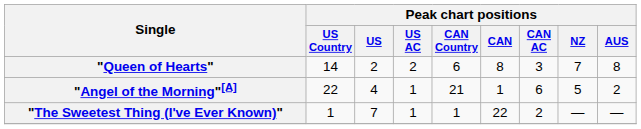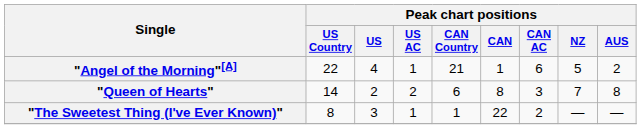 <table class="wikitable plainrowheaders" style="text-align:center;">
 <tr>
 <th rowspan="2" style="width:22em;">Single</th>
 <th colspan="8">Peak chart positions</th>
 </tr>
 <tr style="font-size:smaller;">
 <th width="40"><a href='#'>US Country</a><br></th>
 <th width="40"><a href='#'>US</a><br></th>
 <th width="40"><a href='#'>US AC</a><br></th>
 <th width="40"><a href='#'>CAN Country</a><br></th>
 <th width="40"><a href='#'>CAN</a><br></th>
 <th width="40"><a href='#'>CAN AC</a><br></th>
 <th width="40"><a href='#'>NZ</a><br></th>
 <th width="40"><a href='#'>AUS</a><br></th>
 </tr>
 <tr>
+<th scope="row">"<a href='#'>Angel of the Morning</a>"<sup><a href='#'><strong>[A]</strong></a></sup></th>
+<td>22</td>
+<td>4</td>
+<td>1</td>
+<td>21</td>
+<td>1</td>
+<td>6</td>
+<td>5</td>
+<td>2</td>
+</tr>
+<tr>
 <th scope="row">"<a href='#'>Queen of Hearts</a>"</th>
 <td>14</td>
 <td>2</td>
 <td>2</td>
 <td>6</td>
 <td>8</td>
 <td>3</td>
 <td>7</td>
 <td>8</td>
 </tr>
 <tr>
-<th scope="row">"<a href='#'>Angel of the Morning</a>"<sup><a href='#'><strong>[A]</strong></a></sup></th>
-<td>22</td>
-<td>4</td>
-<td>1</td>
-<td>21</td>
-<td>1</td>
-<td>6</td>
-<td>5</td>
-<td>2</td>
-</tr>
-<tr>
 <th scope="row">"<a href='#'>The Sweetest Thing (I've Ever Known)</a>"</th>
-<td>1</td>
-<td>7</td>
+<td>8</td>
+<td>3</td>
 <td>1</td>
 <td>1</td>
 <td>22</td>
 <td>2</td>
 <td>—</td>
 <td>—</td>
 </tr>
 <tr>
 </tr>
 </table>
